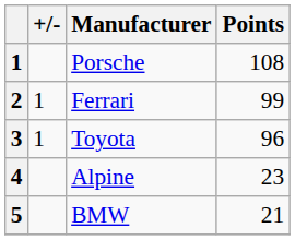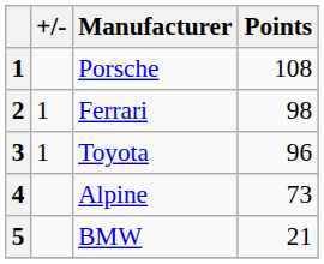 <table class="wikitable" style="font-size:95%;">
 <tr>
 <th scope="col"></th>
 <th scope="col">+/-</th>
 <th scope="col">Manufacturer</th>
 <th scope="col">Points</th>
 </tr>
 <tr>
 <th align="center">1</th>
 <td align="left"></td>
 <td> <a href='#'>Porsche</a></td>
 <td align="right">108</td>
 </tr>
 <tr>
 <th align="center">2</th>
 <td align="left"> 1</td>
 <td> <a href='#'>Ferrari</a></td>
-<td align="right">99</td>
+<td align="right">98</td>
 </tr>
 <tr>
 <th align="center">3</th>
 <td align="left"> 1</td>
 <td> <a href='#'>Toyota</a></td>
 <td align="right">96</td>
 </tr>
 <tr>
 <th align="center">4</th>
 <td align="left"></td>
 <td> <a href='#'>Alpine</a></td>
-<td align="right">23</td>
+<td align="right">73</td>
 </tr>
 <tr>
 <th align="center">5</th>
 <td align="left"></td>
 <td> <a href='#'>BMW</a></td>
 <td align="right">21</td>
 </tr>
 <tr>
 </tr>
 </table>
